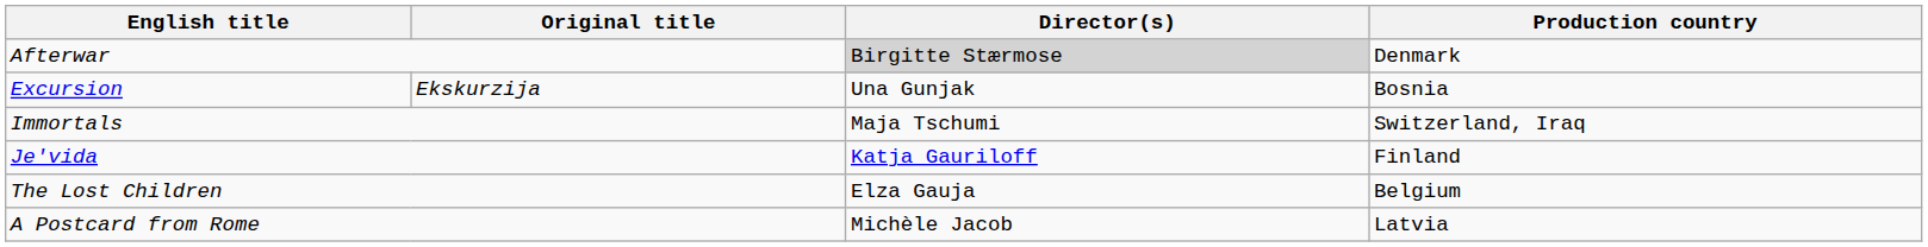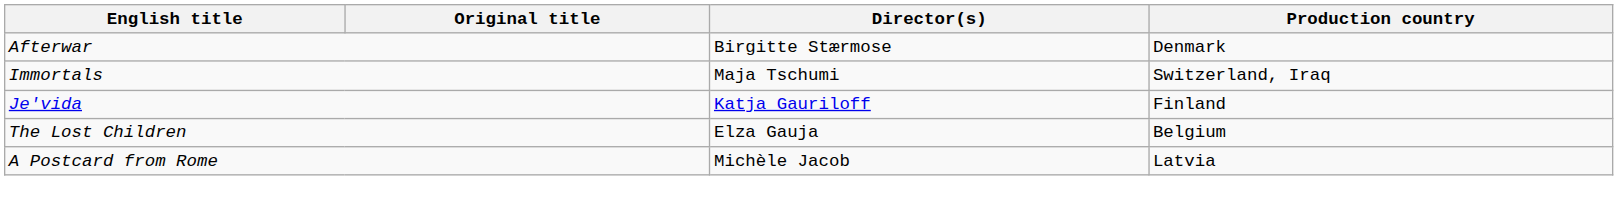 <table class="wikitable" style="width:95%; margin-bottom:2px">
 <tr>
 <th>English title</th>
 <th>Original title</th>
 <th>Director(s)</th>
 <th>Production country</th>
 </tr>
 <tr>
 <td colspan=2><em>Afterwar</em></td>
-<td style="background: lightgrey;">Birgitte Stærmose</td>
+<td>Birgitte Stærmose</td>
 <td>Denmark</td>
-</tr>
-<tr>
-<td><em><a href='#'>Excursion</a></em></td>
-<td><em>Ekskurzija</em></td>
-<td>Una Gunjak</td>
-<td>Bosnia</td>
 </tr>
 <tr>
 <td colspan=2><em>Immortals</em></td>
 <td>Maja Tschumi</td>
 <td>Switzerland, Iraq</td>
 </tr>
 <tr>
 <td colspan=2><em><a href='#'>Je'vida</a></em></td>
 <td><a href='#'>Katja Gauriloff</a></td>
 <td>Finland</td>
 </tr>
 <tr>
 <td colspan=2><em>The Lost Children</em></td>
 <td>Elza Gauja</td>
 <td>Belgium</td>
 </tr>
 <tr>
 <td colspan=2><em>A Postcard from Rome</em></td>
 <td>Michèle Jacob</td>
 <td>Latvia</td>
 </tr>
 </table>
